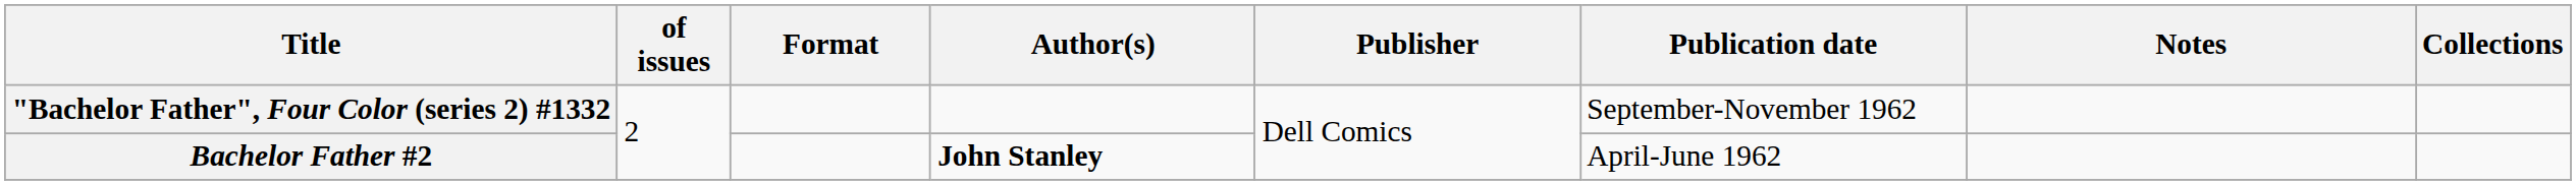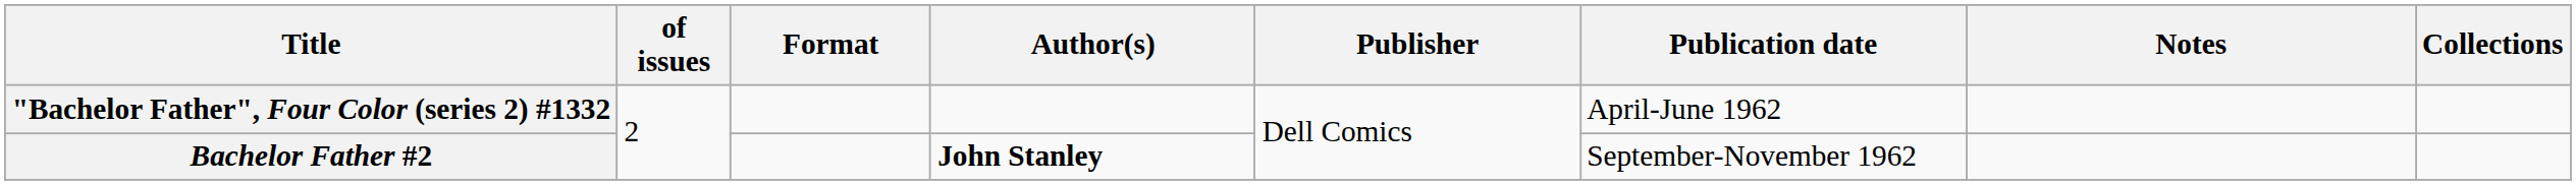 <table class="wikitable">
 <tr>
 <th>Title</th>
 <th style="width:40pt"> of issues</th>
 <th style="width:75pt">Format</th>
 <th style="width:125pt">Author(s)</th>
 <th style="width:125pt">Publisher</th>
 <th style="width:150pt">Publication date</th>
 <th style="width:175pt">Notes</th>
 <th>Collections</th>
 </tr>
 <tr>
 <th>"Bachelor Father", <em>Four Color</em> (series 2) #1332</th>
 <td rowspan="2">2</td>
 <td></td>
 <td></td>
 <td rowspan="2">Dell Comics</td>
-<td>September-November 1962</td>
+<td>April-June 1962</td>
 <td></td>
 <td></td>
 </tr>
 <tr>
 <th><em>Bachelor Father</em> #2</th>
 <td></td>
 <td><strong>John Stanley</strong></td>
-<td>April-June 1962</td>
+<td>September-November 1962</td>
 <td></td>
 <td></td>
 </tr>
 </table>
